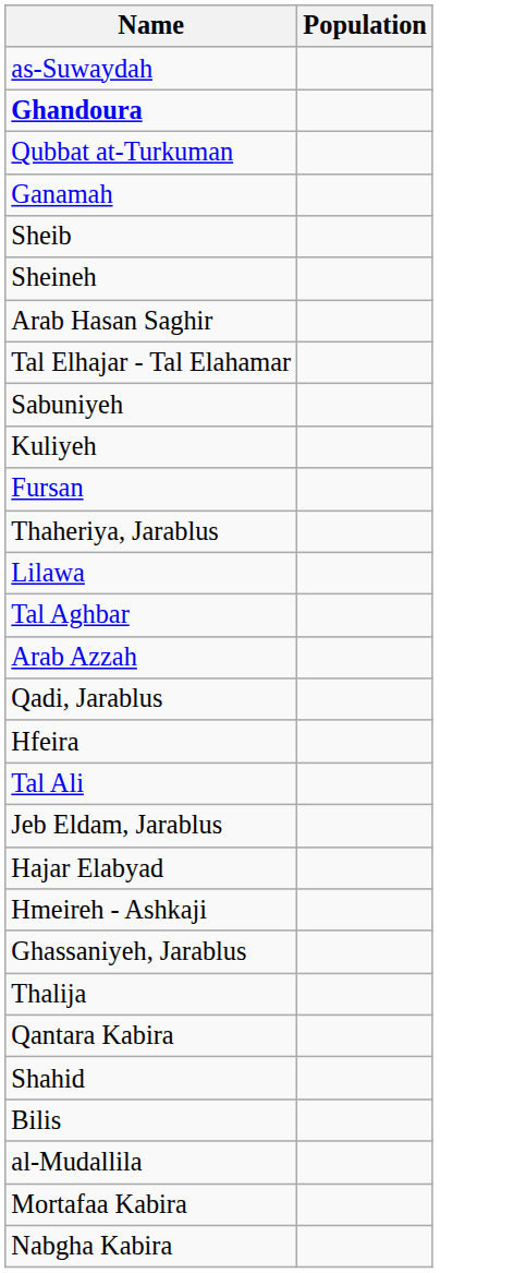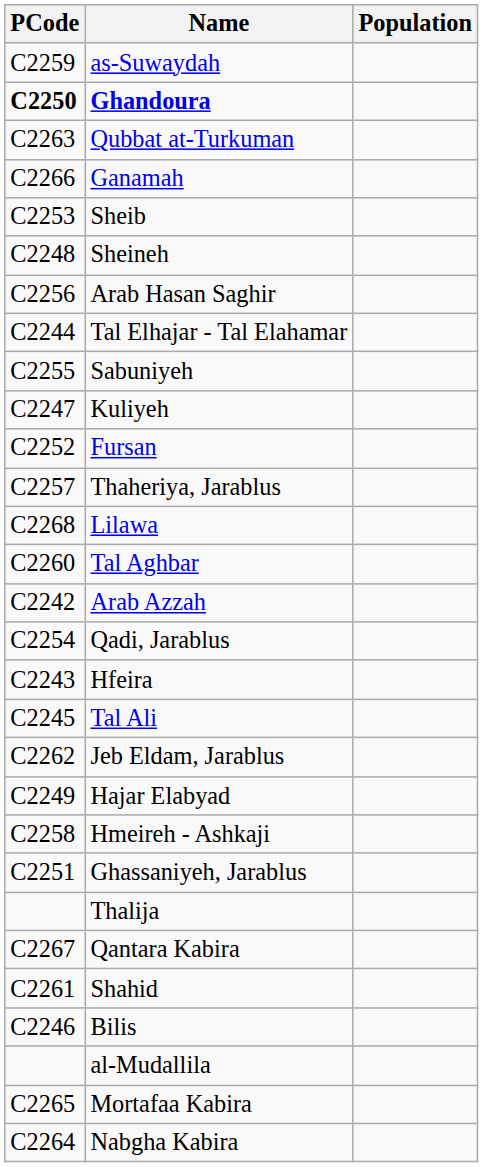 <table class="wikitable sortable">
 <tr>
+<th>PCode</th>
 <th>Name</th>
 <th>Population</th>
 </tr>
 <tr>
+<td>C2259</td>
 <td><a href='#'>as-Suwaydah</a></td>
 <td align=right></td>
 </tr>
 <tr>
+<td><strong>C2250</strong></td>
 <td><strong><a href='#'>Ghandoura</a></strong></td>
 <td align=right><strong></strong></td>
 </tr>
 <tr>
+<td>C2263</td>
 <td><a href='#'>Qubbat at-Turkuman</a></td>
 <td align=right></td>
 </tr>
 <tr>
+<td>C2266</td>
 <td><a href='#'>Ganamah</a></td>
 <td align=right></td>
 </tr>
 <tr>
+<td>C2253</td>
 <td>Sheib</td>
 <td align=right></td>
 </tr>
 <tr>
+<td>C2248</td>
 <td>Sheineh</td>
 <td align=right></td>
 </tr>
 <tr>
+<td>C2256</td>
 <td>Arab Hasan Saghir</td>
 <td align=right></td>
 </tr>
 <tr>
+<td>C2244</td>
 <td>Tal Elhajar - Tal Elahamar</td>
 <td align=right></td>
 </tr>
 <tr>
+<td>C2255</td>
 <td>Sabuniyeh</td>
 <td align=right></td>
 </tr>
 <tr>
+<td>C2247</td>
 <td>Kuliyeh</td>
 <td align=right></td>
 </tr>
 <tr>
+<td>C2252</td>
 <td><a href='#'>Fursan</a></td>
 <td align=right></td>
 </tr>
 <tr>
+<td>C2257</td>
 <td>Thaheriya, Jarablus</td>
 <td align=right></td>
 </tr>
 <tr>
+<td>C2268</td>
 <td><a href='#'>Lilawa</a></td>
 <td align=right></td>
 </tr>
 <tr>
+<td>C2260</td>
 <td><a href='#'>Tal Aghbar</a></td>
 <td align=right></td>
 </tr>
 <tr>
+<td>C2242</td>
 <td><a href='#'>Arab Azzah</a></td>
 <td align=right></td>
 </tr>
 <tr>
+<td>C2254</td>
 <td>Qadi, Jarablus</td>
 <td align=right></td>
 </tr>
 <tr>
+<td>C2243</td>
 <td>Hfeira</td>
 <td align=right></td>
 </tr>
 <tr>
+<td>C2245</td>
 <td><a href='#'>Tal Ali</a></td>
 <td align=right></td>
 </tr>
 <tr>
+<td>C2262</td>
 <td>Jeb Eldam, Jarablus</td>
 <td align=right></td>
 </tr>
 <tr>
+<td>C2249</td>
 <td>Hajar Elabyad</td>
 <td align=right></td>
 </tr>
 <tr>
+<td>C2258</td>
 <td>Hmeireh - Ashkaji</td>
 <td align=right></td>
 </tr>
 <tr>
+<td>C2251</td>
 <td>Ghassaniyeh, Jarablus</td>
 <td align=right></td>
 </tr>
 <tr>
+<td></td>
 <td>Thalija</td>
 <td align=right></td>
 </tr>
 <tr>
+<td>C2267</td>
 <td>Qantara Kabira</td>
 <td align=right></td>
 </tr>
 <tr>
+<td>C2261</td>
 <td>Shahid</td>
 <td align=right></td>
 </tr>
 <tr>
+<td>C2246</td>
 <td>Bilis</td>
 <td align=right></td>
 </tr>
 <tr>
+<td></td>
 <td>al-Mudallila</td>
 <td align=right></td>
 </tr>
 <tr>
+<td>C2265</td>
 <td>Mortafaa Kabira</td>
 <td align=right></td>
 </tr>
 <tr>
+<td>C2264</td>
 <td>Nabgha Kabira</td>
 <td align=right></td>
 </tr>
 </table>
